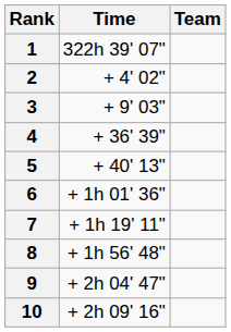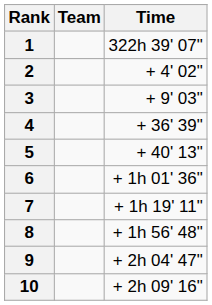 <table class="wikitable">
 <tr>
 <th scope="col">Rank</th>
+<th scope="col">Team</th>
 <th scope="col">Time</th>
-<th scope="col">Team</th>
 </tr>
 <tr>
 <th scope="row">1</th>
+<td></td>
 <td style="text-align:right;">322h 39' 07"</td>
-<td></td>
 </tr>
 <tr>
 <th scope="row">2</th>
+<td></td>
 <td style="text-align:right;">+ 4' 02"</td>
-<td></td>
 </tr>
 <tr>
 <th scope="row">3</th>
+<td></td>
 <td style="text-align:right;">+ 9' 03"</td>
-<td></td>
 </tr>
 <tr>
 <th scope="row">4</th>
+<td></td>
 <td style="text-align:right;">+ 36' 39"</td>
-<td></td>
 </tr>
 <tr>
 <th scope="row">5</th>
+<td></td>
 <td style="text-align:right;">+ 40' 13"</td>
-<td></td>
 </tr>
 <tr>
 <th scope="row">6</th>
+<td></td>
 <td style="text-align:right;">+ 1h 01' 36"</td>
-<td></td>
 </tr>
 <tr>
 <th scope="row">7</th>
+<td></td>
 <td style="text-align:right;">+ 1h 19' 11"</td>
-<td></td>
 </tr>
 <tr>
 <th scope="row">8</th>
+<td></td>
 <td style="text-align:right;">+ 1h 56' 48"</td>
-<td></td>
 </tr>
 <tr>
 <th scope="row">9</th>
+<td></td>
 <td style="text-align:right;">+ 2h 04' 47"</td>
-<td></td>
 </tr>
 <tr>
 <th scope="row">10</th>
+<td></td>
 <td style="text-align:right;">+ 2h 09' 16"</td>
-<td></td>
 </tr>
 </table>
